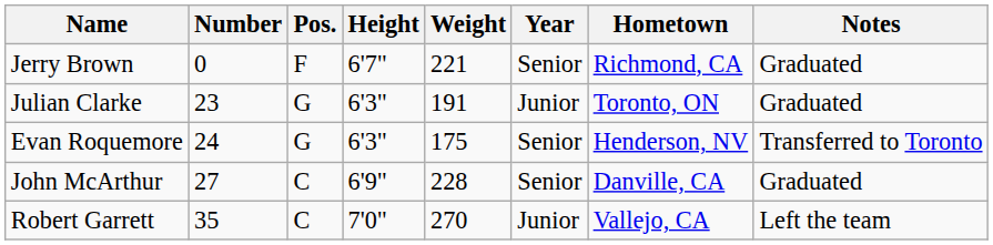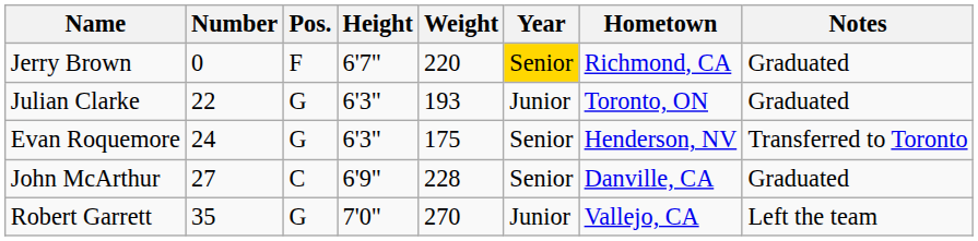 <table class="wikitable sortable" border="1">
 <tr>
 <th>Name</th>
 <th>Number</th>
 <th>Pos.</th>
 <th>Height</th>
 <th>Weight</th>
 <th>Year</th>
 <th>Hometown</th>
 <th class="unsortable">Notes</th>
 </tr>
 <tr>
 <td>Jerry Brown</td>
 <td>0</td>
 <td>F</td>
 <td>6'7"</td>
-<td>221</td>
-<td>Senior</td>
+<td>220</td>
+<td style="background: gold;">Senior</td>
 <td><a href='#'>Richmond, CA</a></td>
 <td>Graduated</td>
 </tr>
 <tr>
 <td>Julian Clarke</td>
-<td>23</td>
+<td>22</td>
 <td>G</td>
 <td>6'3"</td>
-<td>191</td>
+<td>193</td>
 <td>Junior</td>
 <td><a href='#'>Toronto, ON</a></td>
 <td>Graduated</td>
 </tr>
 <tr>
 <td>Evan Roquemore</td>
 <td>24</td>
 <td>G</td>
 <td>6'3"</td>
 <td>175</td>
 <td>Senior</td>
 <td><a href='#'>Henderson, NV</a></td>
 <td>Transferred to <a href='#'>Toronto</a></td>
 </tr>
 <tr>
 <td>John McArthur</td>
 <td>27</td>
 <td>C</td>
 <td>6'9"</td>
 <td>228</td>
 <td>Senior</td>
 <td><a href='#'>Danville, CA</a></td>
 <td>Graduated</td>
 </tr>
 <tr>
 <td>Robert Garrett</td>
 <td>35</td>
-<td>C</td>
+<td>G</td>
 <td>7'0"</td>
 <td>270</td>
 <td>Junior</td>
 <td><a href='#'>Vallejo, CA</a></td>
 <td>Left the team</td>
 </tr>
 </table>
